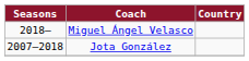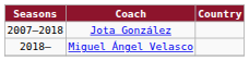 <table class="wikitable" style="text-align: center;">
 <tr>
 <th style="color:#FFFFFF; background:#8D142C">Seasons</th>
 <th style="color:#FFFFFF; background:#8D142C">Coach</th>
 <th style="color:#FFFFFF; background:#8D142C">Country</th>
 </tr>
 <tr>
+<td style="text-align: center">2007–2018</td>
+<td style="text-align: center"><a href='#'>Jota González</a></td>
+<td style="text-align: center"></td>
+</tr>
+<tr>
 <td style="text-align: center">2018–</td>
 <td style="text-align: center"><a href='#'>Miguel Ángel Velasco</a></td>
 <td style="text-align: center"></td>
 </tr>
 <tr>
-<td style="text-align: center">2007–2018</td>
-<td style="text-align: center"><a href='#'>Jota González</a></td>
-<td style="text-align: center"></td>
-</tr>
-<tr>
 </tr>
 </table>
